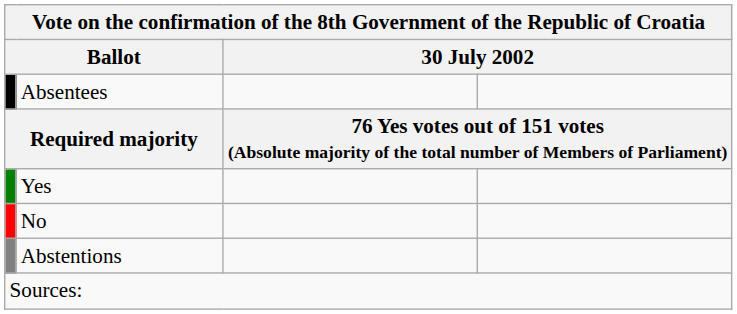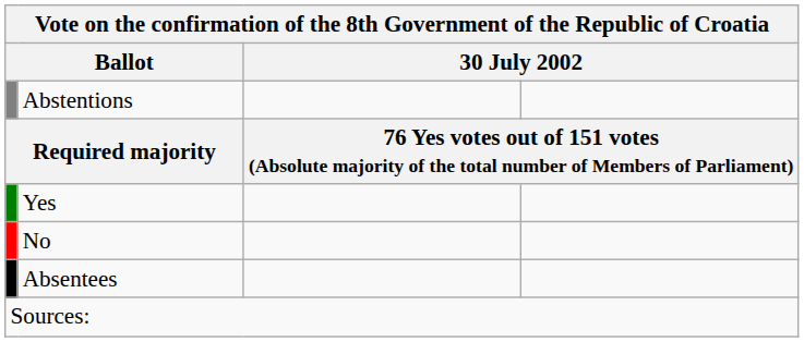 <table class="wikitable" style="text-align:center; font-size:95%;">
 <tr style="background:#e9e9e9;">
 <th colspan="4">Vote on the confirmation of the 8th Government of the Republic of Croatia</th>
 </tr>
 <tr>
 <th colspan="2" style="width:150px;">Ballot</th>
 <th colspan="2" style="width:150px;">30 July 2002</th>
 </tr>
 <tr>
-<th style="background:black;"></th>
-<td style="text-align:left;">Absentees</td>
+<th style="background:gray;"></th>
+<td style="text-align:left;">Abstentions</td>
 <td></td>
 <td></td>
 </tr>
 <tr>
 <th colspan="2">Required majority</th>
 <th colspan="2"><strong>76 Yes votes out of 151 votes<br><small>(Absolute majority of the total number of Members of Parliament)</small></strong></th>
 </tr>
 <tr>
 <th style="width:1px; background:green;"></th>
 <td style="text-align:left;">Yes</td>
 <td></td>
 <td></td>
 </tr>
 <tr>
 <th style="background:red;"></th>
 <td style="text-align:left;">No</td>
 <td></td>
 <td></td>
 </tr>
 <tr>
-<th style="background:gray;"></th>
-<td style="text-align:left;">Abstentions</td>
+<th style="background:black;"></th>
+<td style="text-align:left;">Absentees</td>
 <td></td>
 <td></td>
 </tr>
 <tr>
 <td style="text-align:left;" colspan="4">Sources:</td>
 </tr>
 </table>
